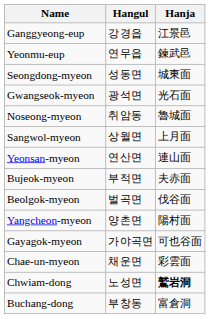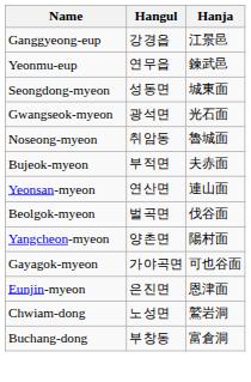 <table class="wikitable" style="font-size: 95%;">
 <tr>
 <th style="width:130px;">Name</th>
 <th>Hangul</th>
 <th>Hanja</th>
 </tr>
 <tr>
 <td>Ganggyeong-eup</td>
 <td>강경읍</td>
 <td>江景邑</td>
 </tr>
 <tr>
 <td>Yeonmu-eup</td>
 <td>연무읍</td>
 <td>鍊武邑</td>
 </tr>
 <tr>
 <td>Seongdong-myeon</td>
 <td>성동면</td>
 <td>城東面</td>
 </tr>
 <tr>
 <td>Gwangseok-myeon</td>
 <td>광석면</td>
 <td>光石面</td>
 </tr>
 <tr>
 <td>Noseong-myeon</td>
 <td>취암동</td>
 <td>魯城面</td>
 </tr>
 <tr>
-<td>Sangwol-myeon</td>
-<td>상월면</td>
-<td>上月面</td>
+<td>Bujeok-myeon</td>
+<td>부적면</td>
+<td>夫赤面</td>
 </tr>
 <tr>
 <td><a href='#'>Yeonsan</a>-myeon</td>
 <td>연산면</td>
 <td>連山面</td>
-</tr>
-<tr>
-<td>Bujeok-myeon</td>
-<td>부적면</td>
-<td>夫赤面</td>
 </tr>
 <tr>
 <td>Beolgok-myeon</td>
 <td>벌곡면</td>
 <td>伐谷面</td>
 </tr>
 <tr>
 <td><a href='#'>Yangcheon</a>-myeon</td>
 <td>양촌면</td>
 <td>陽村面</td>
 </tr>
 <tr>
 <td>Gayagok-myeon</td>
 <td>가야곡면</td>
 <td>可也谷面</td>
 </tr>
 <tr>
-<td>Chae-un-myeon</td>
-<td>채운면</td>
-<td>彩雲面</td>
+<td><a href='#'>Eunjin</a>-myeon</td>
+<td>은진면</td>
+<td>恩津面</td>
 </tr>
 <tr>
 <td>Chwiam-dong</td>
 <td>노성면</td>
-<td><strong>鷲岩洞</strong></td>
+<td>鷲岩洞</td>
 </tr>
 <tr>
 <td>Buchang-dong</td>
 <td>부창동</td>
 <td>富倉洞</td>
 </tr>
 </table>
